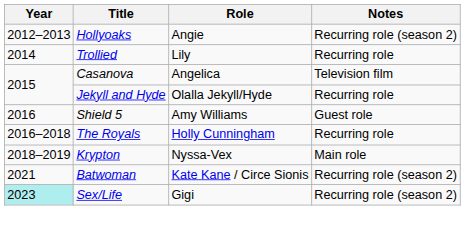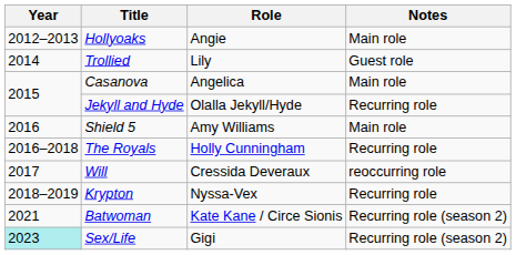 <table class="wikitable">
 <tr>
 <th>Year</th>
 <th>Title</th>
 <th>Role</th>
 <th>Notes</th>
 </tr>
 <tr>
 <td>2012–2013</td>
 <td><em><a href='#'>Hollyoaks</a></em></td>
 <td>Angie</td>
-<td>Recurring role (season 2)</td>
+<td>Main role</td>
 </tr>
 <tr>
 <td>2014</td>
 <td><em><a href='#'>Trollied</a></em></td>
 <td>Lily</td>
-<td>Recurring role</td>
+<td>Guest role</td>
 </tr>
 <tr>
 <td rowspan="2">2015</td>
 <td><em>Casanova</em></td>
 <td>Angelica</td>
-<td>Television film</td>
+<td>Main role</td>
 </tr>
 <tr>
 <td><em><a href='#'>Jekyll and Hyde</a></em></td>
 <td>Olalla Jekyll/Hyde</td>
 <td>Recurring role</td>
 </tr>
 <tr>
 <td>2016</td>
 <td><em>Shield 5</em></td>
 <td>Amy Williams</td>
-<td>Guest role</td>
+<td>Main role</td>
 </tr>
 <tr>
 <td>2016–2018</td>
 <td><em><a href='#'>The Royals</a></em></td>
 <td><a href='#'>Holly Cunningham</a></td>
 <td>Recurring role</td>
 </tr>
 <tr>
+<td>2017</td>
+<td><em><a href='#'>Will</a></em></td>
+<td>Cressida Deveraux</td>
+<td>reoccurring  role</td>
+</tr>
+<tr>
 <td>2018–2019</td>
 <td><em><a href='#'>Krypton</a></em></td>
 <td>Nyssa-Vex</td>
-<td>Main role</td>
+<td>Recurring role</td>
 </tr>
 <tr>
 <td>2021</td>
 <td><em><a href='#'>Batwoman</a></em></td>
 <td><a href='#'>Kate Kane</a> / Circe Sionis</td>
 <td>Recurring role (season 2)</td>
 </tr>
 <tr>
 <td style="background: paleturquoise;">2023</td>
 <td><em><a href='#'>Sex/Life</a></em></td>
 <td>Gigi</td>
 <td>Recurring role (season 2)</td>
 </tr>
 </table>
